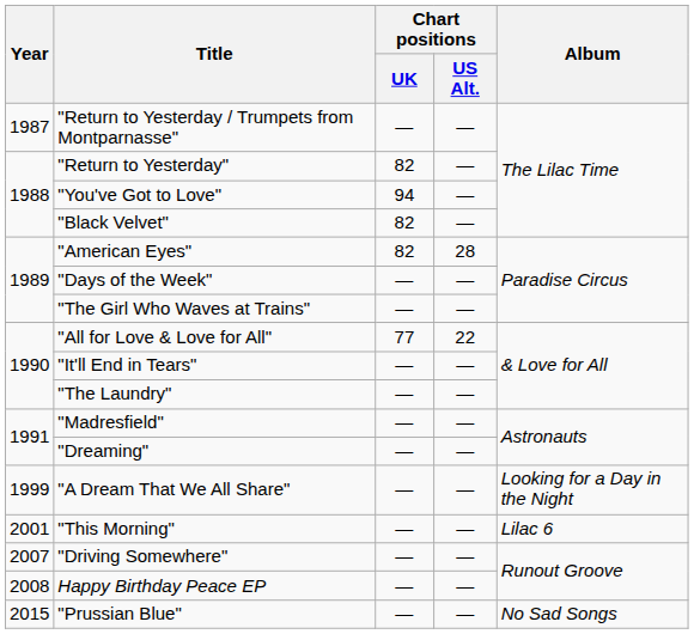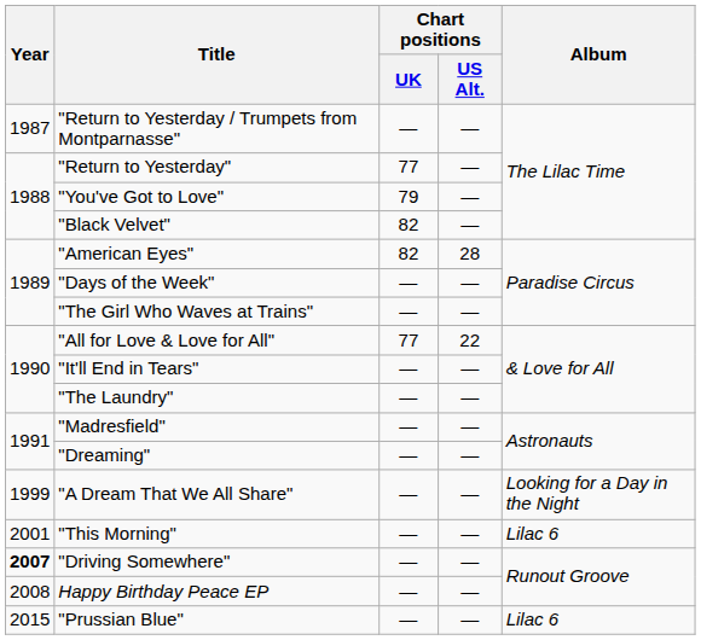 <table class="wikitable">
 <tr>
 <th scope="col" rowspan="2">Year</th>
 <th scope="col" rowspan="2">Title</th>
 <th scope="col" colspan="2">Chart positions</th>
 <th scope="col" rowspan="2">Album</th>
 </tr>
 <tr>
 <th scope="col"><a href='#'>UK</a><br></th>
 <th scope="col"><a href='#'>US<br>Alt.</a></th>
 </tr>
 <tr>
 <td>1987</td>
 <td>"Return to Yesterday / Trumpets from Montparnasse"</td>
 <td align="center">—</td>
 <td align="center">—</td>
 <td rowspan="4"><em>The Lilac Time</em></td>
 </tr>
 <tr>
 <td rowspan="3">1988</td>
 <td>"Return to Yesterday"</td>
-<td align="center">82</td>
+<td align="center">77</td>
 <td align="center">—</td>
 </tr>
 <tr>
 <td>"You've Got to Love"</td>
-<td align="center">94</td>
+<td align="center">79</td>
 <td align="center">—</td>
 </tr>
 <tr>
 <td>"Black Velvet"</td>
 <td align="center">82</td>
 <td align="center">—</td>
 </tr>
 <tr>
 <td rowspan="3">1989</td>
 <td>"American Eyes"</td>
 <td align="center">82</td>
 <td align="center">28</td>
 <td rowspan="3"><em>Paradise Circus</em></td>
 </tr>
 <tr>
 <td>"Days of the Week"</td>
 <td align="center">—</td>
 <td align="center">—</td>
 </tr>
 <tr>
 <td>"The Girl Who Waves at Trains"</td>
 <td align="center">—</td>
 <td align="center">—</td>
 </tr>
 <tr>
 <td rowspan="3">1990</td>
 <td>"All for Love & Love for All"</td>
 <td align="center">77</td>
 <td align="center">22</td>
 <td rowspan="3"><em>& Love for All</em></td>
 </tr>
 <tr>
 <td>"It'll End in Tears"</td>
 <td align="center">—</td>
 <td align="center">—</td>
 </tr>
 <tr>
 <td>"The Laundry"</td>
 <td align="center">—</td>
 <td align="center">—</td>
 </tr>
 <tr>
 <td rowspan="2">1991</td>
 <td>"Madresfield"</td>
 <td align="center">—</td>
 <td align="center">—</td>
 <td rowspan="2"><em>Astronauts</em></td>
 </tr>
 <tr>
 <td>"Dreaming"</td>
 <td align="center">—</td>
 <td align="center">—</td>
 </tr>
 <tr>
 <td>1999</td>
 <td>"A Dream That We All Share"</td>
 <td align="center">—</td>
 <td align="center">—</td>
 <td><em>Looking for a Day in the Night</em></td>
 </tr>
 <tr>
 <td>2001</td>
 <td>"This Morning"</td>
 <td align="center">—</td>
 <td align="center">—</td>
 <td><em>Lilac 6</em></td>
 </tr>
 <tr>
-<td>2007</td>
+<td><strong>2007</strong></td>
 <td>"Driving Somewhere"</td>
 <td align="center">—</td>
 <td align="center">—</td>
 <td rowspan="2"><em>Runout Groove</em></td>
 </tr>
 <tr>
 <td>2008</td>
 <td><em>Happy Birthday Peace EP</em></td>
 <td align="center">—</td>
 <td align="center">—</td>
 </tr>
 <tr>
 <td>2015</td>
 <td>"Prussian Blue"</td>
 <td align="center">—</td>
 <td align="center">—</td>
-<td><em>No Sad Songs</em></td>
+<td><em>Lilac 6</em></td>
 </tr>
 </table>
